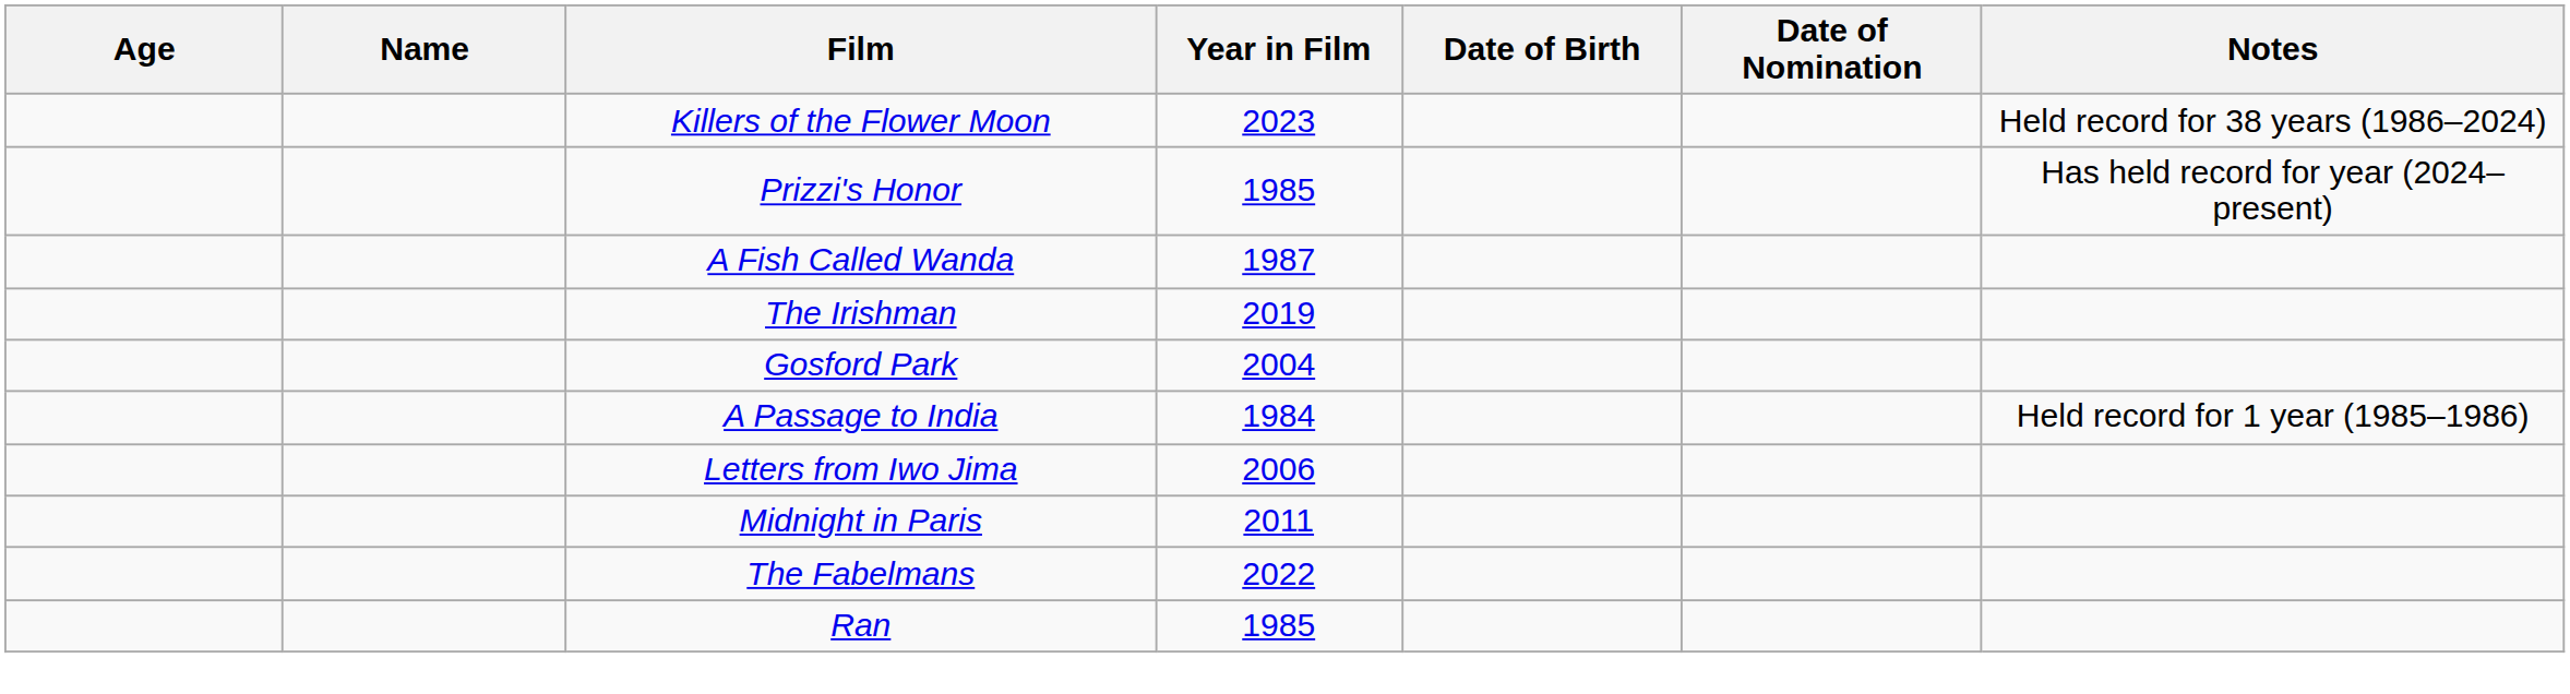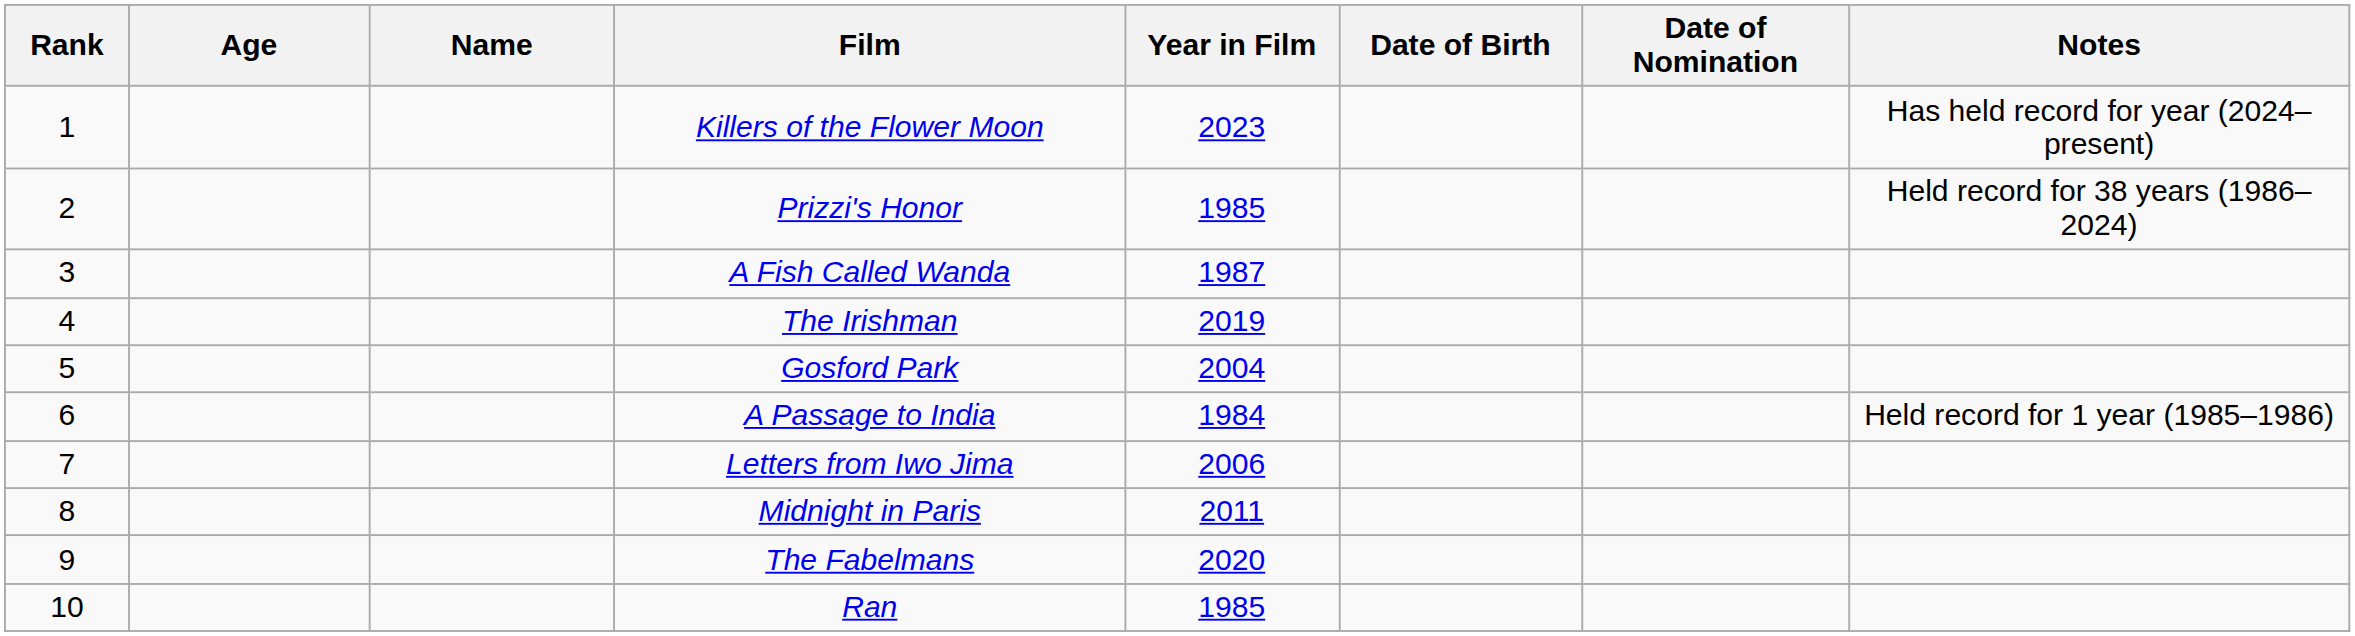 <table class="wikitable sortable" style="text-align: center">
 <tr>
+<th style="width:065px;">Rank</th>
 <th style="width:150px;">Age</th>
 <th style="width:150px;">Name</th>
 <th style="width:325px;">Film</th>
 <th style="width:130px;">Year in Film</th>
 <th style="width:150px;">Date of Birth</th>
 <th style="width:150px;">Date of Nomination</th>
 <th style="width:325px;">Notes</th>
 </tr>
 <tr>
+<td>1</td>
 <td></td>
 <td></td>
 <td><em><a href='#'>Killers of the Flower Moon</a></em></td>
 <td><a href='#'>2023</a></td>
 <td></td>
 <td></td>
-<td>Held record for 38 years (1986–2024)</td>
+<td>Has held record for  year (2024–present)</td>
 </tr>
 <tr>
+<td>2</td>
 <td></td>
 <td></td>
 <td><em><a href='#'>Prizzi's Honor</a></em></td>
 <td><a href='#'>1985</a></td>
 <td></td>
 <td></td>
-<td>Has held record for  year (2024–present)</td>
+<td>Held record for 38 years (1986–2024)</td>
 </tr>
 <tr>
+<td>3</td>
 <td></td>
 <td></td>
 <td><em><a href='#'>A Fish Called Wanda</a></em></td>
 <td><a href='#'>1987</a></td>
 <td></td>
 <td></td>
 <td></td>
 </tr>
 <tr>
+<td>4</td>
 <td></td>
 <td></td>
 <td><em><a href='#'>The Irishman</a></em></td>
 <td><a href='#'>2019</a></td>
 <td></td>
 <td></td>
 <td></td>
 </tr>
 <tr>
+<td>5</td>
 <td></td>
 <td></td>
 <td><em><a href='#'>Gosford Park</a></em></td>
 <td><a href='#'>2004</a></td>
 <td></td>
 <td></td>
 <td></td>
 </tr>
 <tr>
+<td>6</td>
 <td></td>
 <td></td>
 <td><em><a href='#'>A Passage to India</a></em></td>
 <td><a href='#'>1984</a></td>
 <td></td>
 <td></td>
 <td>Held record for 1 year (1985–1986)</td>
 </tr>
 <tr>
+<td>7</td>
 <td></td>
 <td></td>
 <td><em><a href='#'>Letters from Iwo Jima</a></em></td>
 <td><a href='#'>2006</a></td>
 <td></td>
 <td></td>
 <td></td>
 </tr>
 <tr>
+<td>8</td>
 <td></td>
 <td></td>
 <td><em><a href='#'>Midnight in Paris</a></em></td>
 <td><a href='#'>2011</a></td>
 <td></td>
 <td></td>
 <td></td>
 </tr>
 <tr>
+<td>9</td>
 <td></td>
 <td></td>
 <td><em><a href='#'>The Fabelmans</a></em></td>
-<td><a href='#'>2022</a></td>
+<td><a href='#'>2020</a></td>
 <td></td>
 <td></td>
 <td></td>
 </tr>
 <tr>
+<td>10</td>
 <td></td>
 <td></td>
 <td><em><a href='#'>Ran</a></em></td>
 <td><a href='#'>1985</a></td>
 <td></td>
 <td></td>
 <td></td>
 </tr>
 </table>
